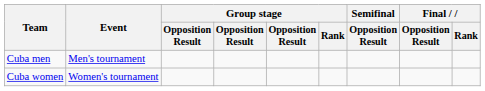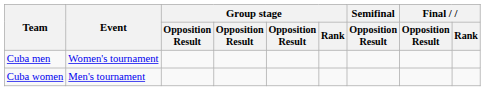 <table class=wikitable style=font-size:90%;text-align:center>
 <tr>
 <th rowspan=2>Team</th>
 <th rowspan=2>Event</th>
 <th colspan=4>Group stage</th>
 <th>Semifinal</th>
 <th colspan=2>Final /  / </th>
 </tr>
 <tr style=font-size:95%>
 <th>Opposition<br>Result</th>
 <th>Opposition<br>Result</th>
 <th>Opposition<br>Result</th>
 <th>Rank</th>
 <th>Opposition<br>Result</th>
 <th>Opposition<br>Result</th>
 <th>Rank</th>
 </tr>
 <tr>
 <td align=left><a href='#'>Cuba men</a></td>
-<td align=left><a href='#'>Men's tournament</a></td>
+<td align=left><a href='#'>Women's tournament</a></td>
 <td></td>
 <td></td>
 <td></td>
 <td></td>
 <td></td>
 <td></td>
 <td></td>
 </tr>
 <tr>
 <td align=left><a href='#'>Cuba women</a></td>
-<td align=left><a href='#'>Women's tournament</a></td>
+<td align=left><a href='#'>Men's tournament</a></td>
 <td></td>
 <td></td>
 <td></td>
 <td></td>
 <td></td>
 <td></td>
 <td></td>
 </tr>
 </table>
